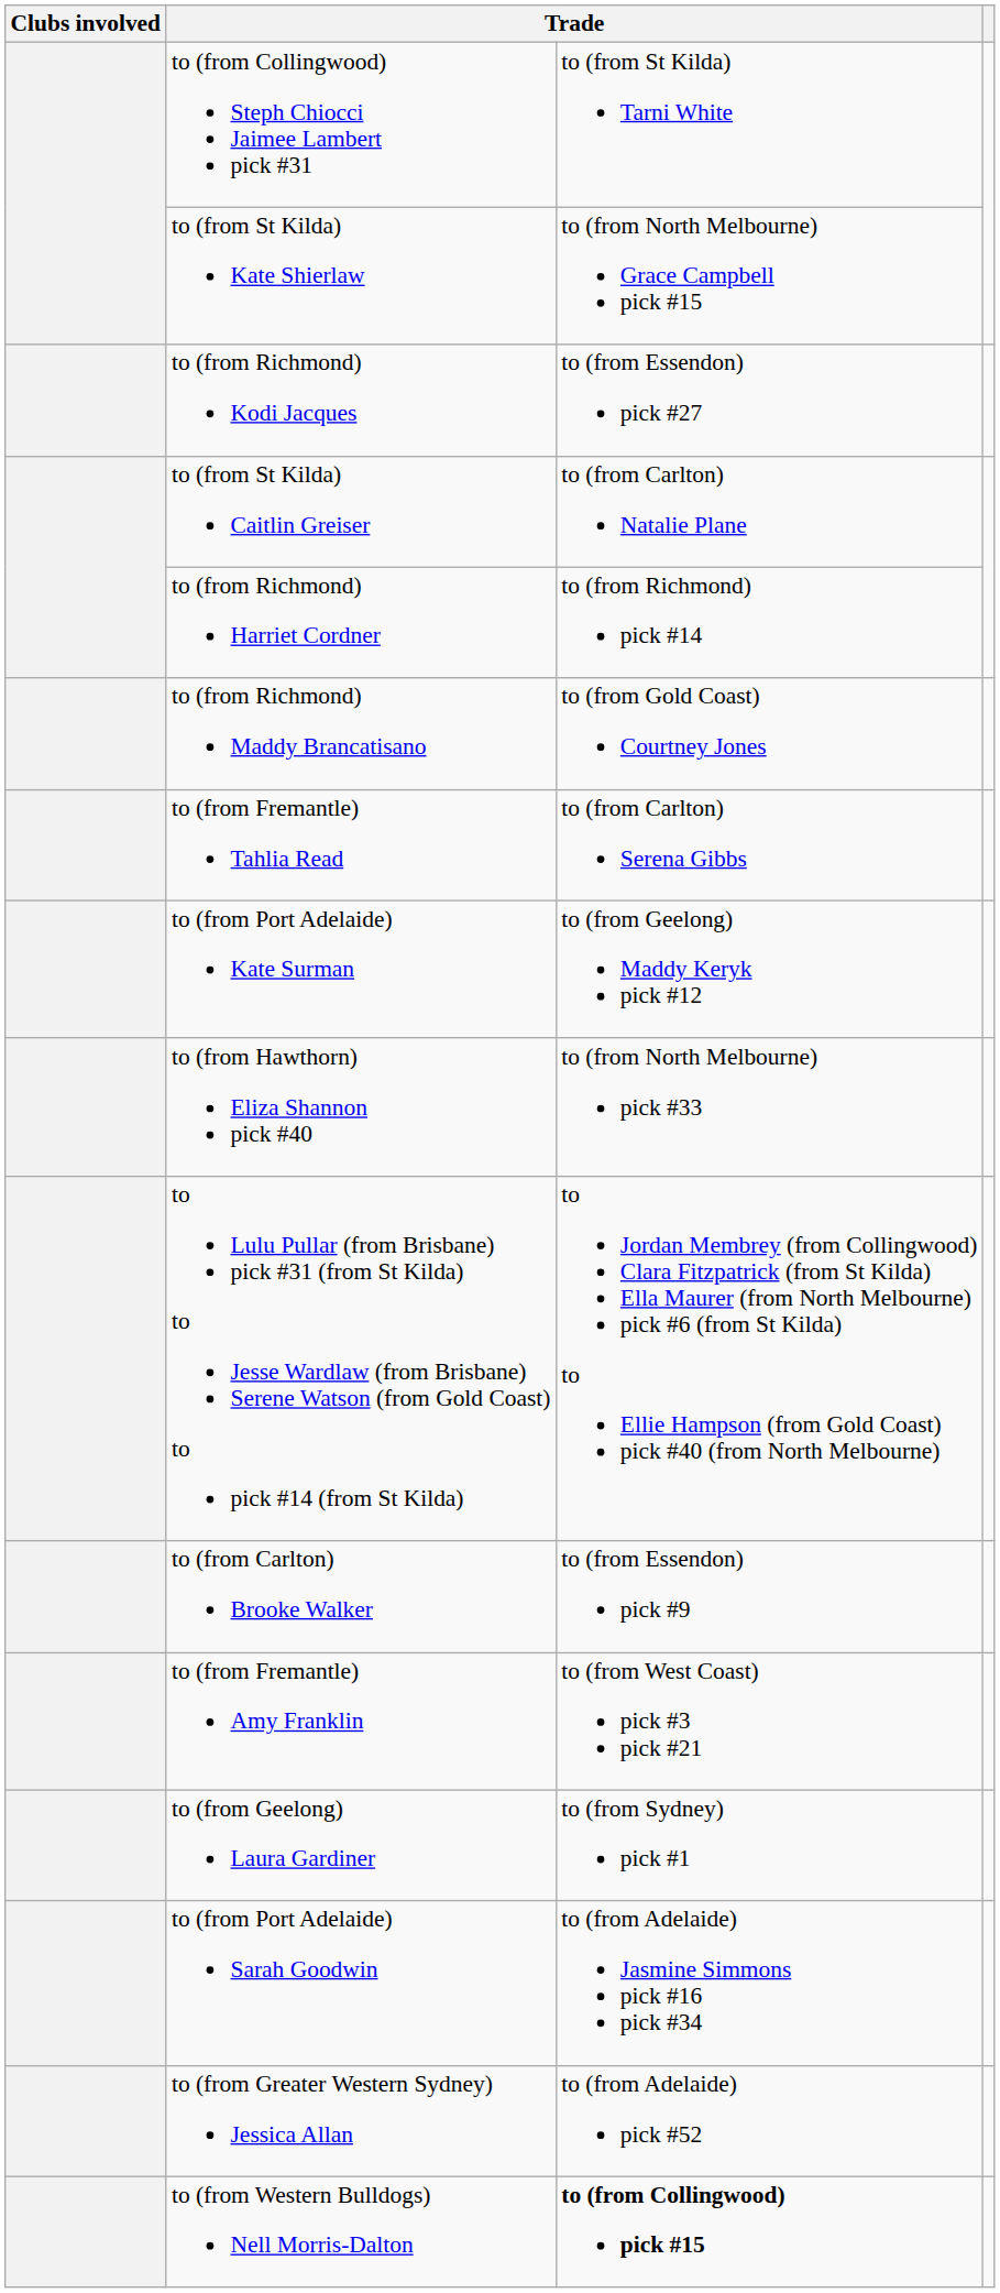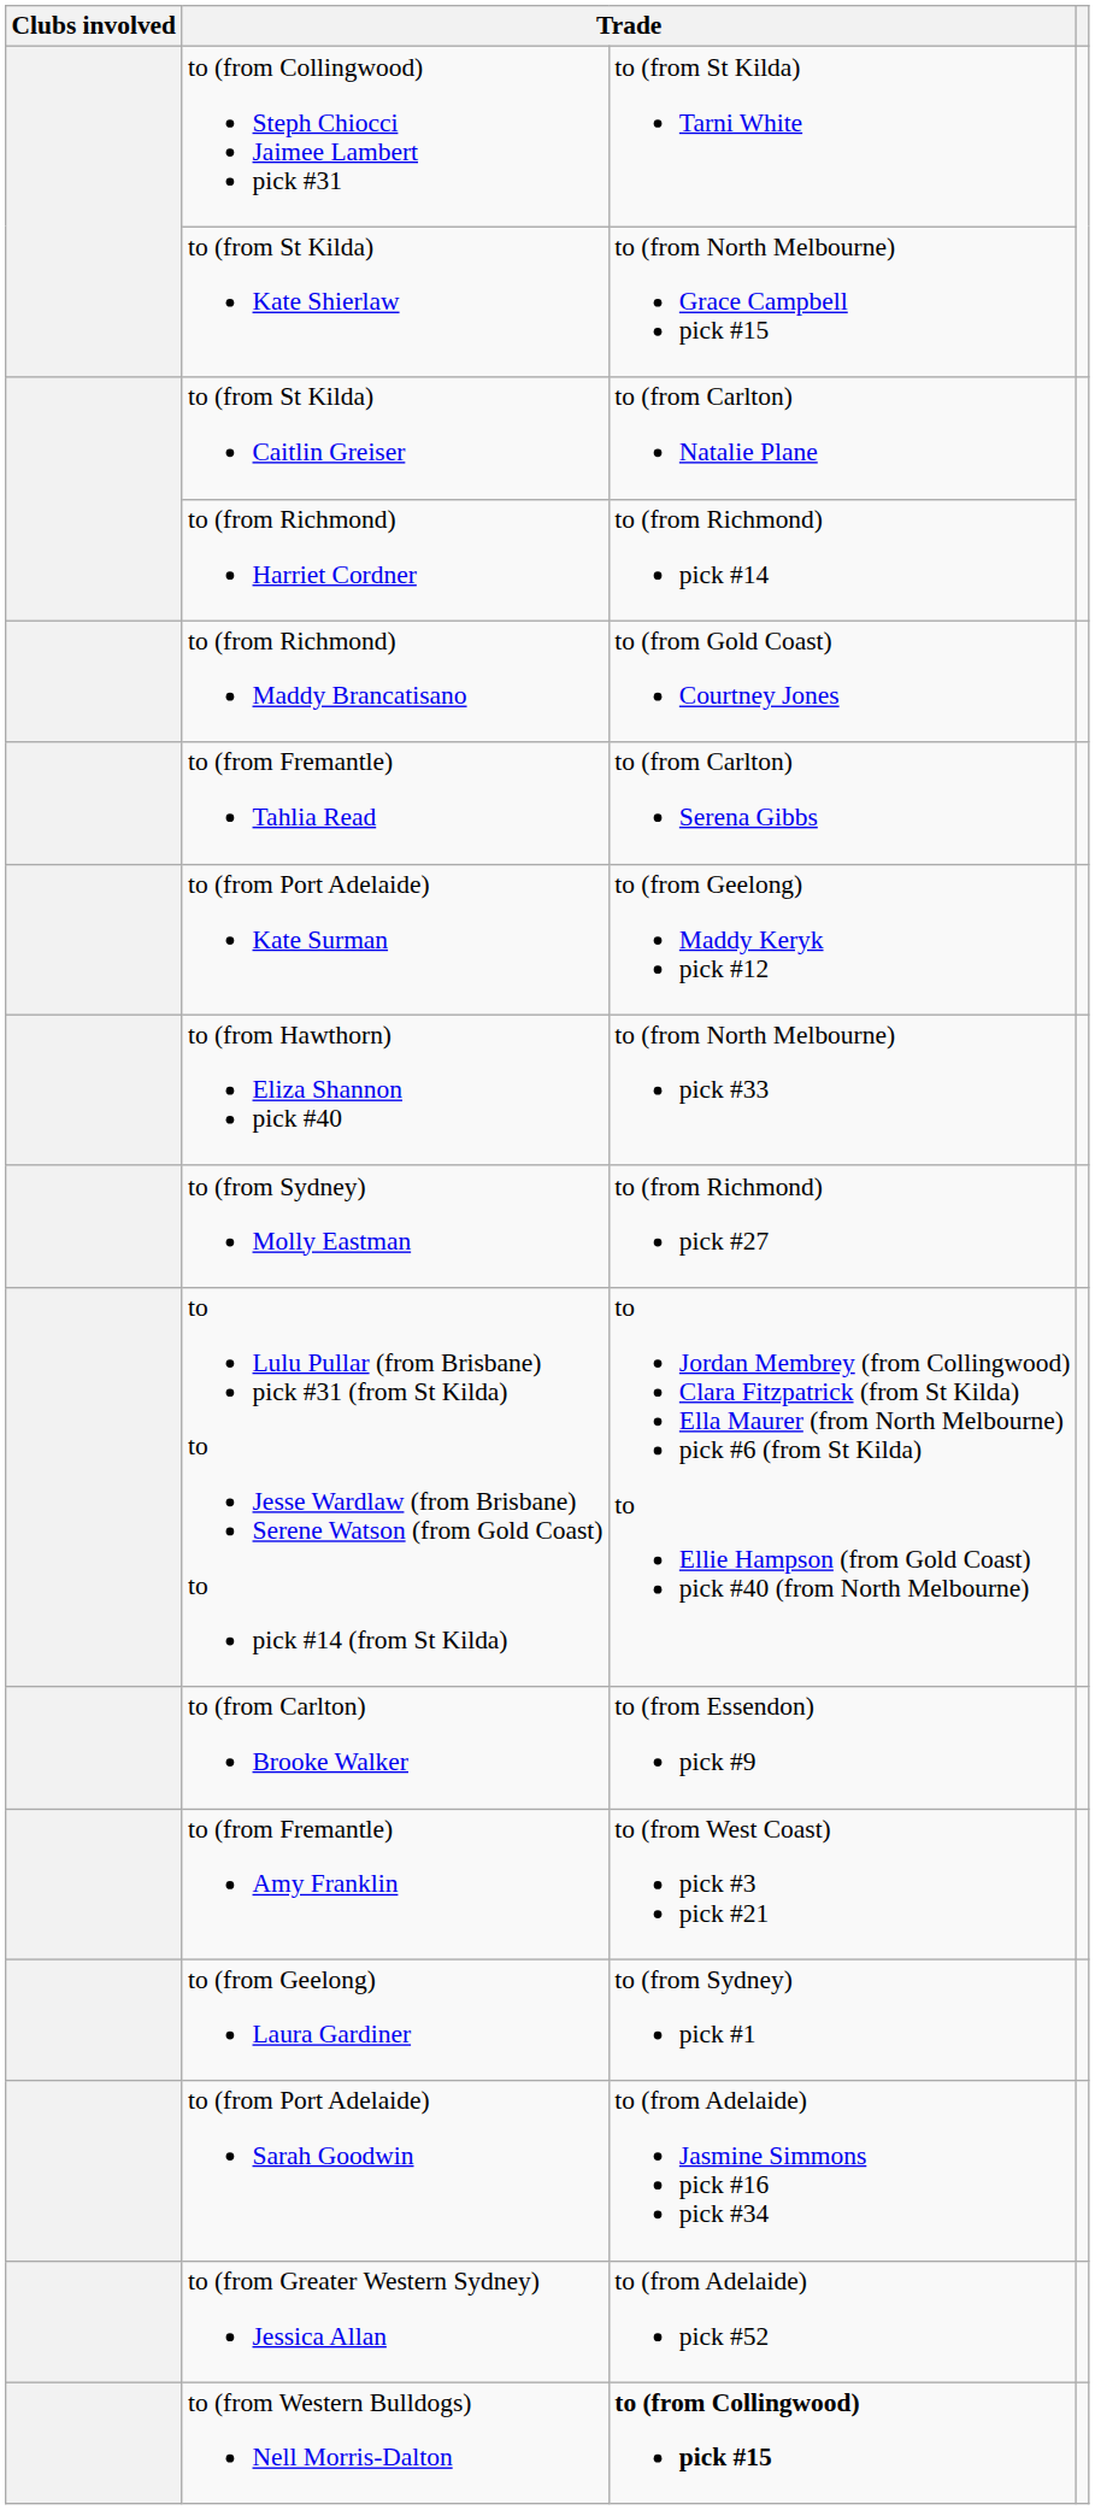 <table class="wikitable plainrowheaders">
 <tr>
 <th>Clubs involved</th>
 <th colspan="2">Trade</th>
 <th></th>
 </tr>
 <tr>
 <th scope="row" rowspan=2><br><br></th>
 <td valign=top>to  (from Collingwood)<br><ul><li><a href='#'>Steph Chiocci</a></li><li><a href='#'>Jaimee Lambert</a></li><li>pick #31</li></ul></td>
 <td valign=top>to  (from St Kilda)<br><ul><li><a href='#'>Tarni White</a></li></ul></td>
 <td align=center rowspan=2></td>
 </tr>
 <tr>
 <td valign=top>to  (from St Kilda)<br><ul><li><a href='#'>Kate Shierlaw</a></li></ul></td>
 <td valign=top>to  (from North Melbourne)<br><ul><li><a href='#'>Grace Campbell</a></li><li>pick #15</li></ul></td>
-</tr>
-<tr>
-<th scope="row"><br></th>
-<td valign=top>to  (from Richmond)<br><ul><li><a href='#'>Kodi Jacques</a></li></ul></td>
-<td valign=top>to  (from Essendon)<br><ul><li>pick #27</li></ul></td>
-<td align=center></td>
 </tr>
 <tr>
 <th scope="row" rowspan=2><br><br></th>
 <td valign=top>to  (from St Kilda)<br><ul><li><a href='#'>Caitlin Greiser</a></li></ul></td>
 <td valign=top>to  (from Carlton)<br><ul><li><a href='#'>Natalie Plane</a></li></ul></td>
 <td align=center rowspan=2></td>
 </tr>
 <tr>
 <td valign=top>to  (from Richmond)<br><ul><li><a href='#'>Harriet Cordner</a></li></ul></td>
 <td valign=top>to  (from Richmond)<br><ul><li>pick #14</li></ul></td>
 </tr>
 <tr>
 <th scope="row"><br></th>
 <td valign=top>to  (from Richmond)<br><ul><li><a href='#'>Maddy Brancatisano</a></li></ul></td>
 <td valign=top>to  (from Gold Coast)<br><ul><li><a href='#'>Courtney Jones</a></li></ul></td>
 <td align=center></td>
 </tr>
 <tr>
 <th scope="row"><br></th>
 <td valign=top>to  (from Fremantle)<br><ul><li><a href='#'>Tahlia Read</a></li></ul></td>
 <td valign=top>to  (from Carlton)<br><ul><li><a href='#'>Serena Gibbs</a></li></ul></td>
 <td align=center></td>
 </tr>
 <tr>
 <th scope="row"><br></th>
 <td valign=top>to  (from Port Adelaide)<br><ul><li><a href='#'>Kate Surman</a></li></ul></td>
 <td valign=top>to  (from Geelong)<br><ul><li><a href='#'>Maddy Keryk</a></li><li>pick #12</li></ul></td>
 <td align=center></td>
 </tr>
 <tr>
 <th scope="row"><br></th>
 <td valign=top>to  (from Hawthorn)<br><ul><li><a href='#'>Eliza Shannon</a></li><li>pick #40</li></ul></td>
 <td valign=top>to  (from North Melbourne)<br><ul><li>pick #33</li></ul></td>
+<td align=center></td>
+</tr>
+<tr>
+<th scope="row"><br></th>
+<td valign=top>to  (from Sydney)<br><ul><li><a href='#'>Molly Eastman</a></li></ul></td>
+<td valign=top>to  (from Richmond)<br><ul><li>pick #27</li></ul></td>
 <td align=center></td>
 </tr>
 <tr>
 <th scope="row"><br><br><br><br></th>
 <td valign=top>to <br><ul><li><a href='#'>Lulu Pullar</a> (from Brisbane)</li><li>pick #31 (from St Kilda)</li></ul>to <ul><li><a href='#'>Jesse Wardlaw</a> (from Brisbane)</li><li><a href='#'>Serene Watson</a> (from Gold Coast)</li></ul>to <ul><li>pick #14 (from St Kilda)</li></ul></td>
 <td valign=top>to <br><ul><li><a href='#'>Jordan Membrey</a> (from Collingwood)</li><li><a href='#'>Clara Fitzpatrick</a> (from St Kilda)</li><li><a href='#'>Ella Maurer</a> (from North Melbourne)</li><li>pick #6 (from St Kilda)</li></ul>to <ul><li><a href='#'>Ellie Hampson</a> (from Gold Coast)</li><li>pick #40 (from North Melbourne)</li></ul></td>
 <td align=center></td>
 </tr>
 <tr>
 <th scope="row"><br></th>
 <td valign=top>to  (from Carlton)<br><ul><li><a href='#'>Brooke Walker</a></li></ul></td>
 <td valign=top>to  (from Essendon)<br><ul><li>pick #9</li></ul></td>
 <td align=center></td>
 </tr>
 <tr>
 <th scope="row"><br></th>
 <td valign=top>to  (from Fremantle)<br><ul><li><a href='#'>Amy Franklin</a></li></ul></td>
 <td valign=top>to  (from West Coast)<br><ul><li>pick #3</li><li>pick #21</li></ul></td>
 <td align=center></td>
 </tr>
 <tr>
 <th scope="row"><br></th>
 <td valign=top>to  (from Geelong)<br><ul><li><a href='#'>Laura Gardiner</a></li></ul></td>
 <td valign=top>to  (from Sydney)<br><ul><li>pick #1</li></ul></td>
 <td align=center></td>
 </tr>
 <tr>
 <th scope="row"><br></th>
 <td valign=top>to  (from Port Adelaide)<br><ul><li><a href='#'>Sarah Goodwin</a></li></ul></td>
 <td valign=top>to  (from Adelaide)<br><ul><li><a href='#'>Jasmine Simmons</a></li><li>pick #16</li><li>pick #34</li></ul></td>
 <td align=center></td>
 </tr>
 <tr>
 <th scope="row"><br></th>
 <td valign=top>to  (from Greater Western Sydney)<br><ul><li><a href='#'>Jessica Allan</a></li></ul></td>
 <td valign=top>to  (from Adelaide)<br><ul><li>pick #52</li></ul></td>
 <td align=center></td>
 </tr>
 <tr>
 <th scope="row"><br></th>
 <td valign=top>to  (from Western Bulldogs)<br><ul><li><a href='#'>Nell Morris-Dalton</a></li></ul></td>
 <td valign=top><strong>to  (from Collingwood)<br><ul><li>pick #15</li></ul></strong></td>
 <td align=center></td>
 </tr>
 </table>
